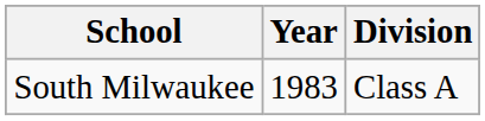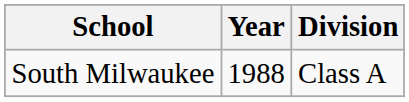 <table class="wikitable">
 <tr>
 <th>School</th>
 <th>Year</th>
 <th>Division</th>
 </tr>
 <tr>
 <td>South Milwaukee</td>
-<td>1983</td>
+<td>1988</td>
 <td>Class A</td>
 </tr>
 </table>
